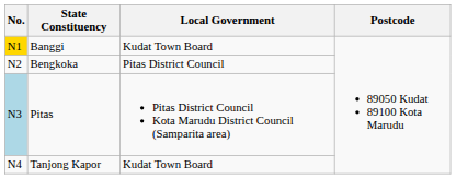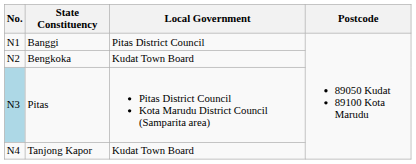 <table class="wikitable">
 <tr>
 <th>No.</th>
 <th>State Constituency</th>
 <th>Local Government</th>
 <th>Postcode</th>
 </tr>
 <tr>
-<td style="background: gold;">N1</td>
+<td>N1</td>
 <td>Banggi</td>
-<td>Kudat Town Board</td>
+<td>Pitas District Council</td>
 <td rowspan="4"><br><ul><li>89050 Kudat</li><li>89100 Kota Marudu</li></ul></td>
 </tr>
 <tr>
 <td>N2</td>
 <td>Bengkoka</td>
-<td>Pitas District Council</td>
+<td>Kudat Town Board</td>
 </tr>
 <tr>
 <td style="background: lightblue;">N3</td>
 <td>Pitas</td>
 <td><br><ul><li>Pitas District Council</li><li>Kota Marudu District Council (Samparita area)</li></ul></td>
 </tr>
 <tr>
 <td>N4</td>
 <td>Tanjong Kapor</td>
 <td>Kudat Town Board</td>
 </tr>
 </table>
